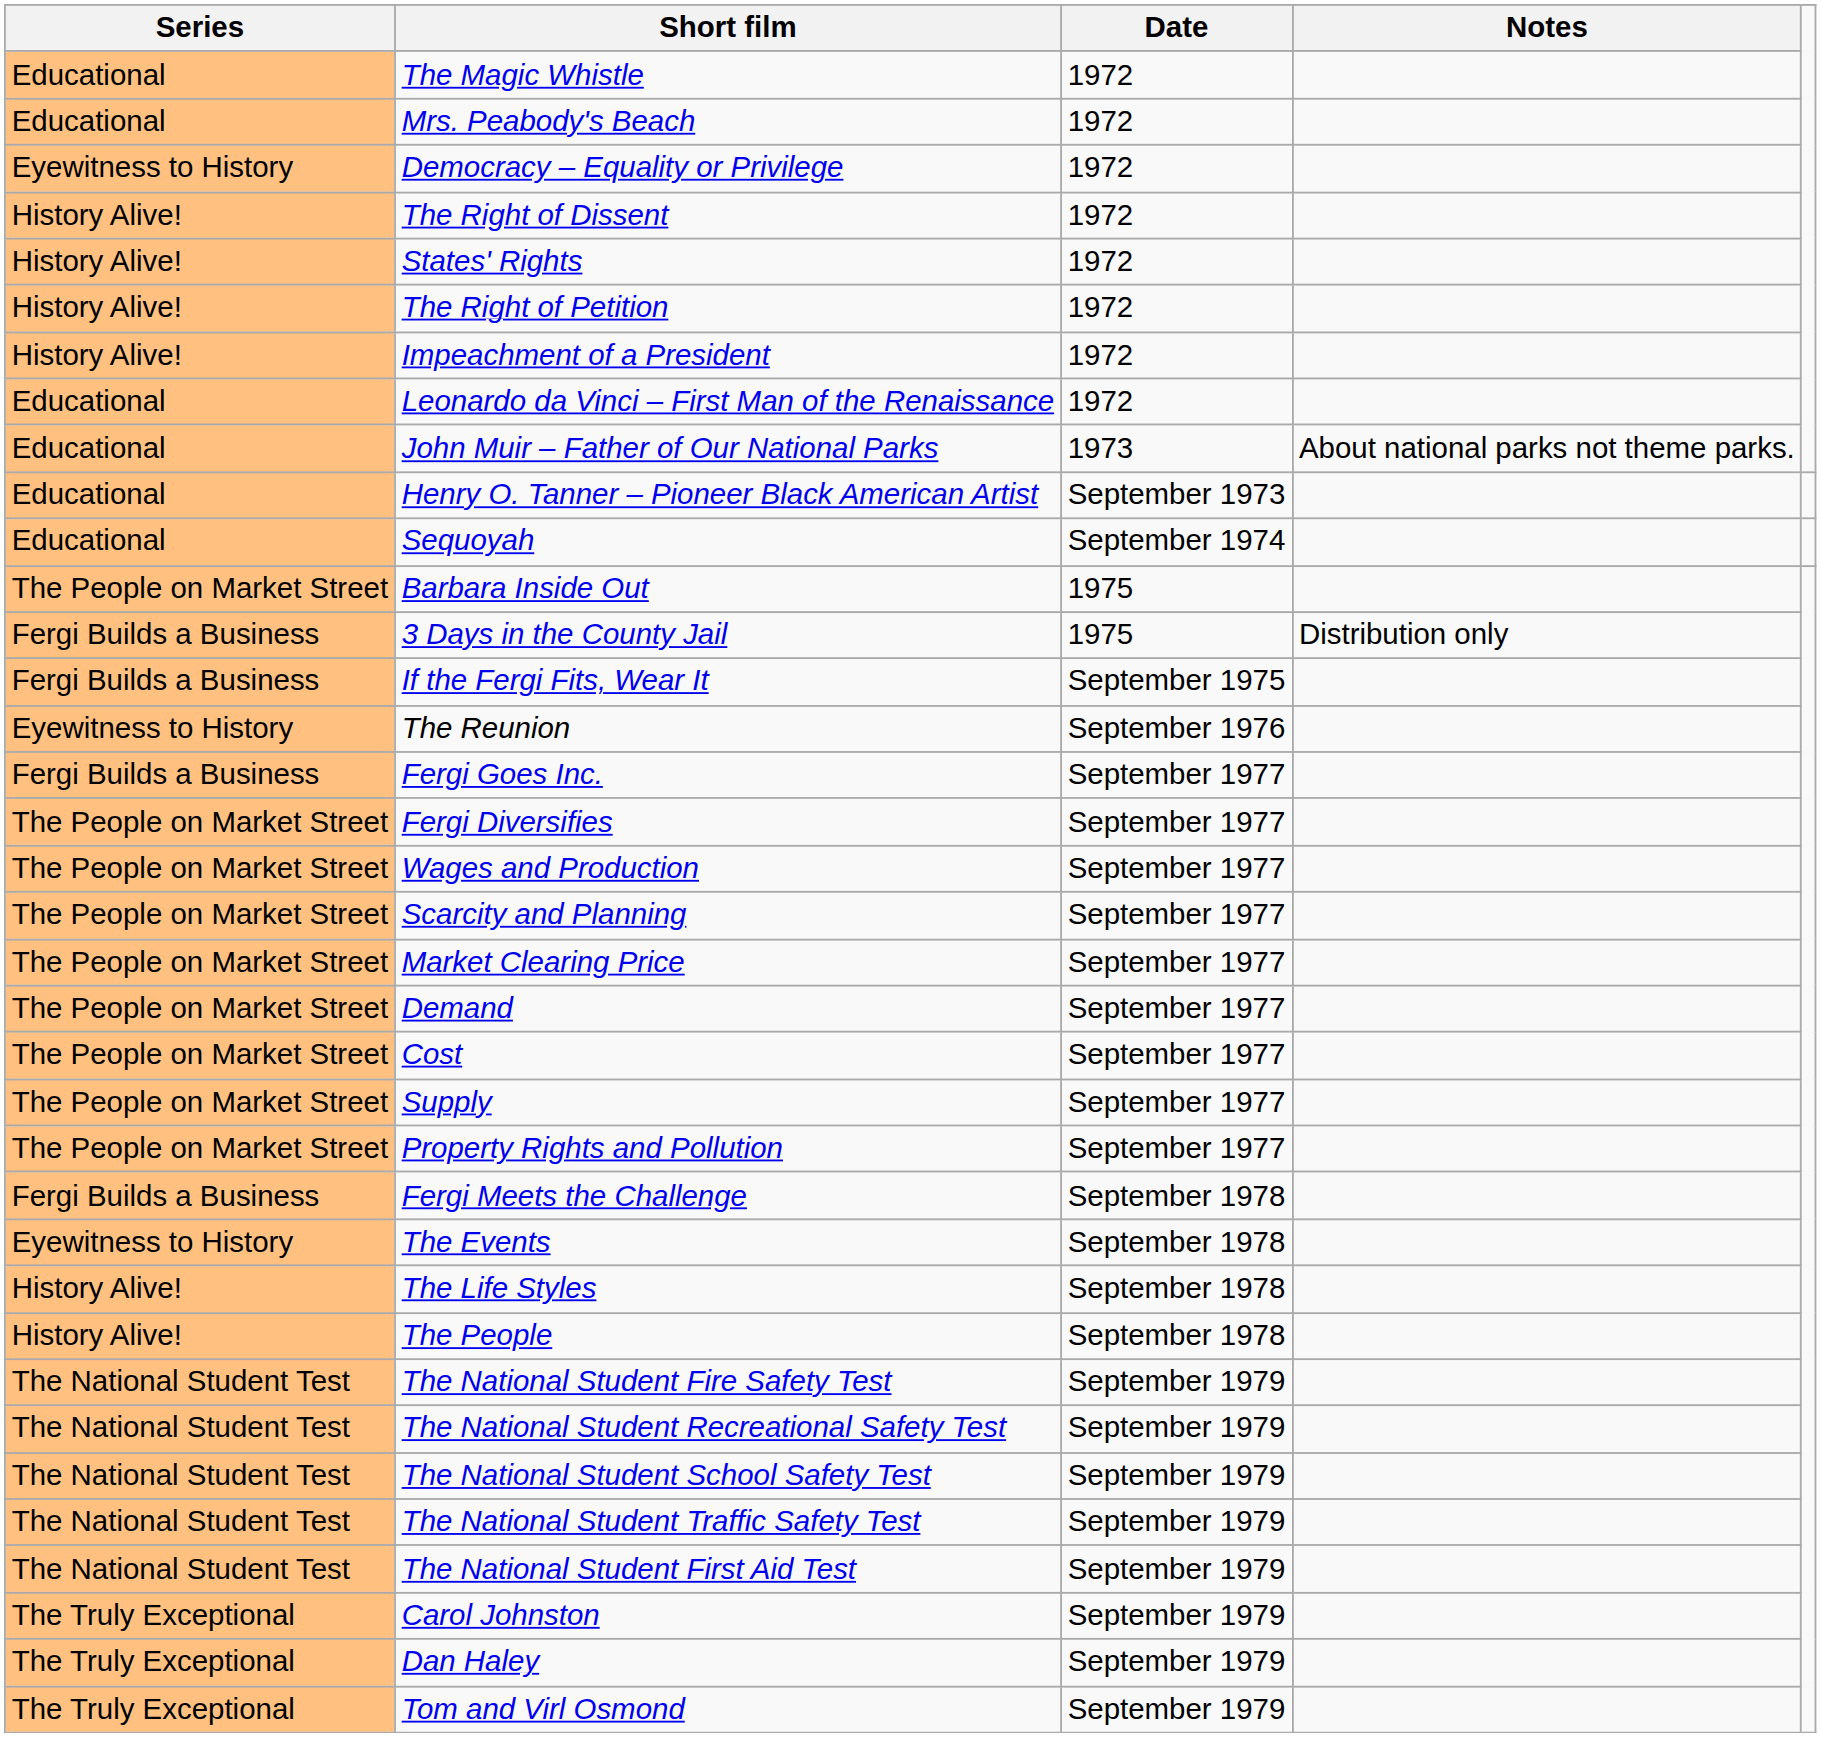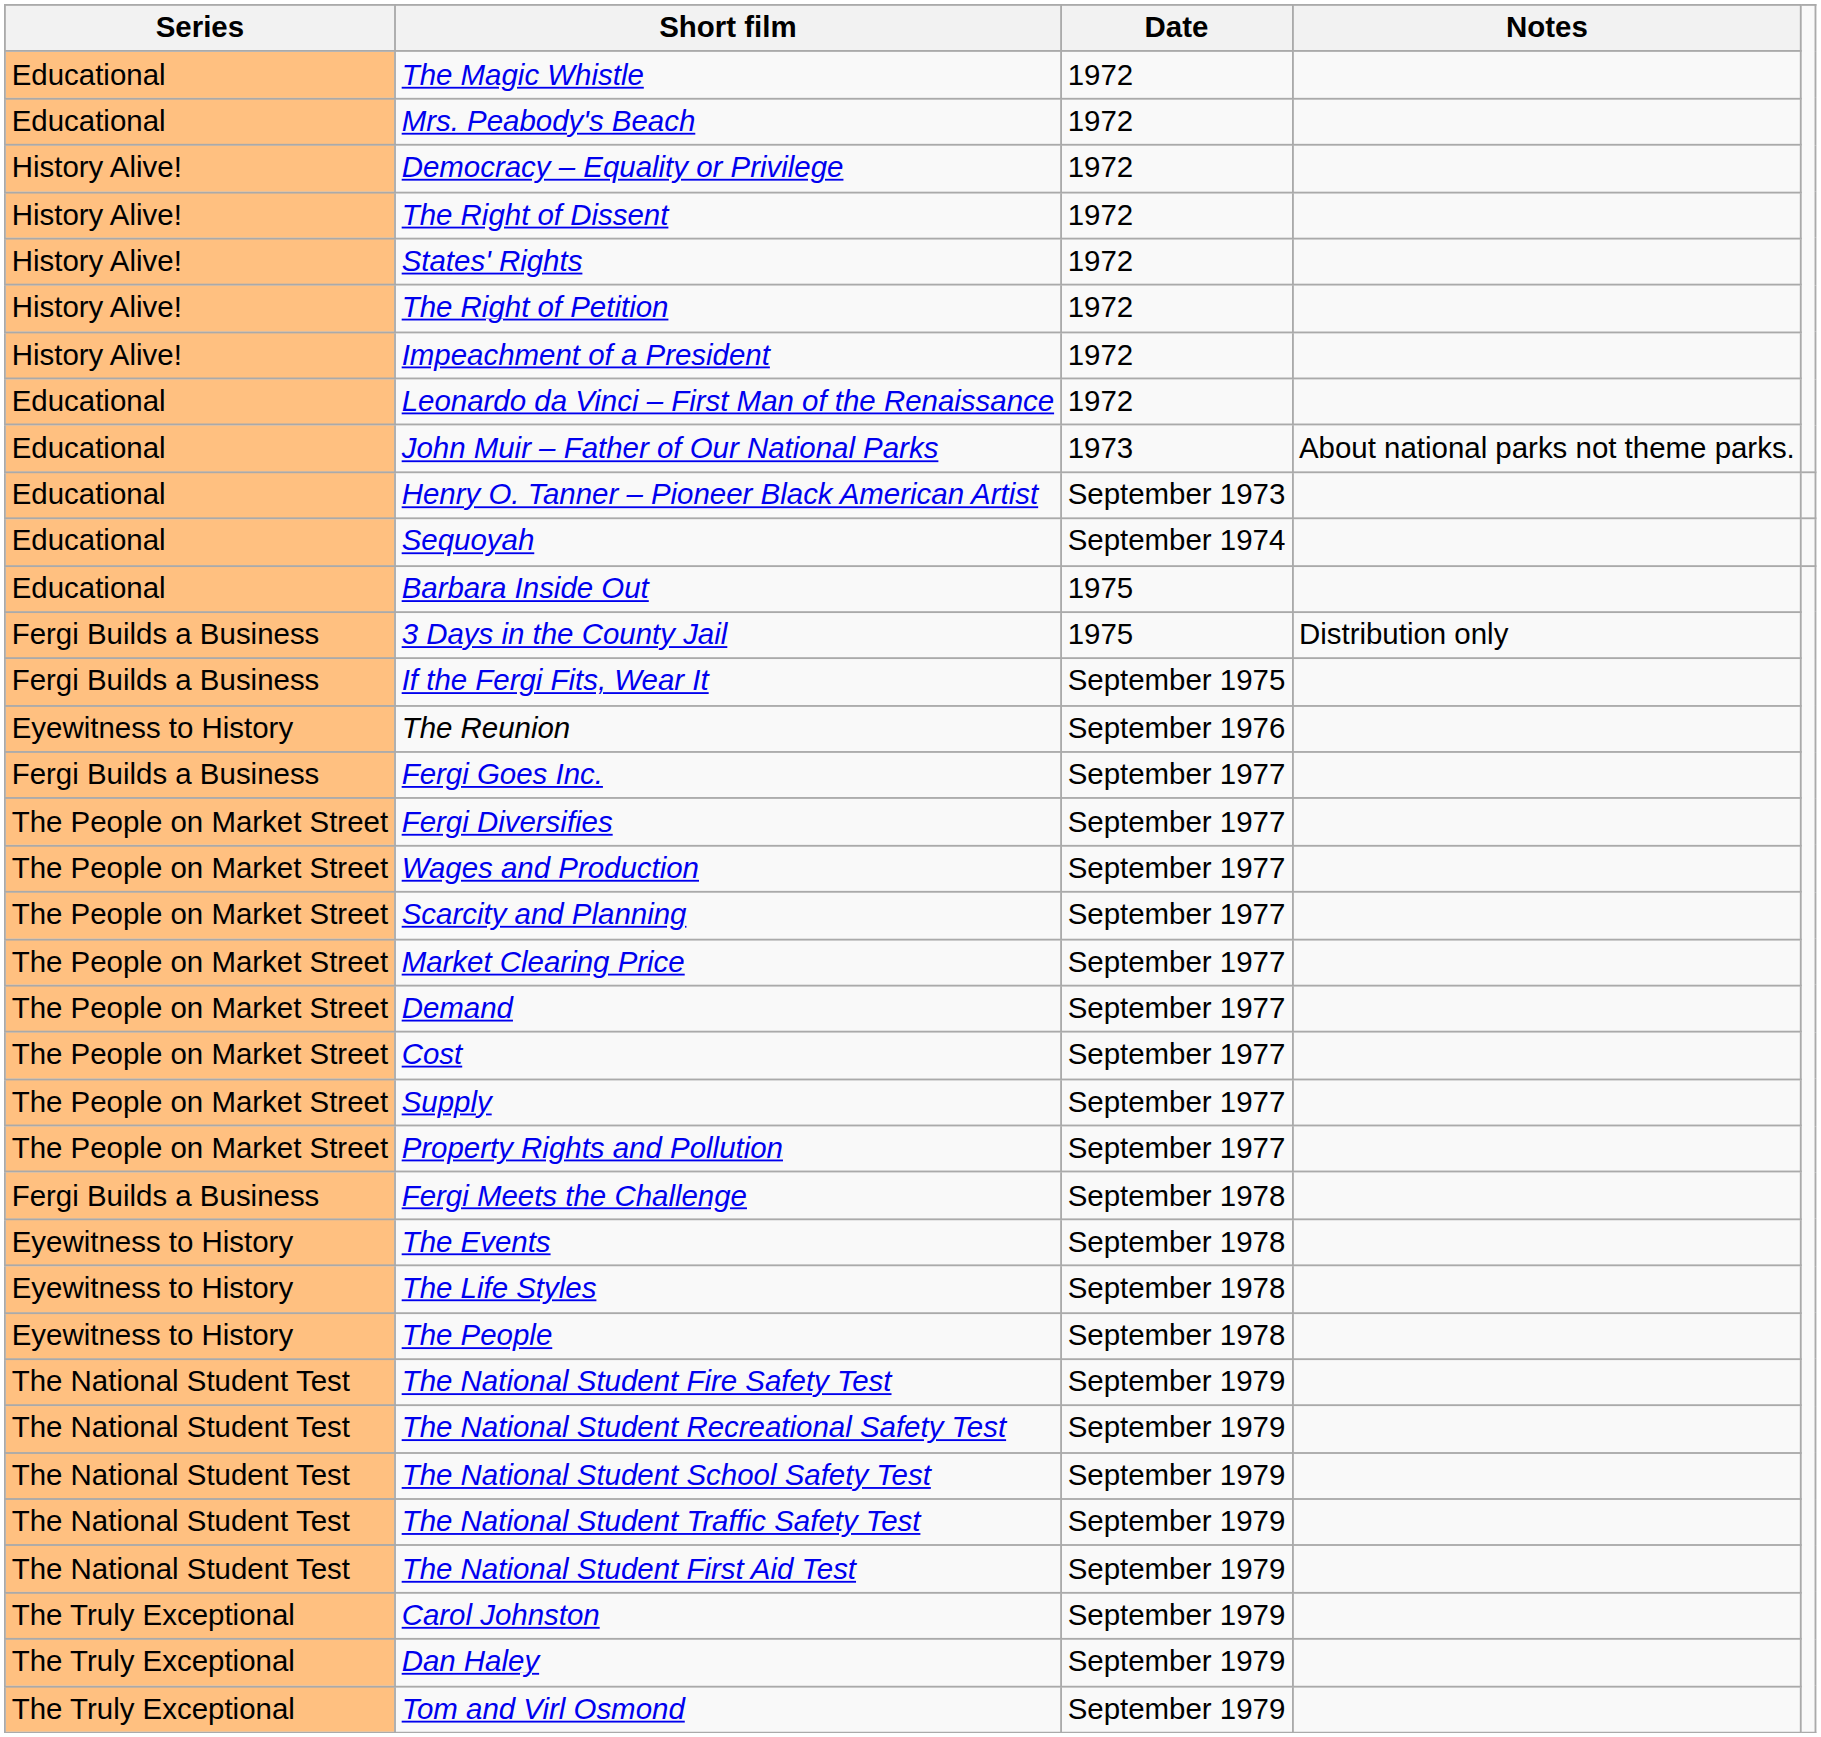 <table class="wikitable sortable">
 <tr>
 <th>Series</th>
 <th>Short film</th>
 <th>Date</th>
 <th>Notes</th>
 </tr>
 <tr>
 <td bgcolor="#ffc080">Educational</td>
 <td><em><a href='#'>The Magic Whistle</a></em></td>
 <td>1972</td>
 <td></td>
 </tr>
 <tr>
 <td bgcolor="#ffc080">Educational</td>
 <td><em><a href='#'>Mrs. Peabody's Beach</a></em></td>
 <td>1972</td>
 <td></td>
 </tr>
 <tr>
-<td bgcolor="#ffc080">Eyewitness to History</td>
+<td bgcolor="#ffc080">History Alive!</td>
 <td><em><a href='#'>Democracy – Equality or Privilege</a></em></td>
 <td>1972</td>
 <td></td>
 </tr>
 <tr>
 <td bgcolor="#ffc080">History Alive!</td>
 <td><em><a href='#'>The Right of Dissent</a></em></td>
 <td>1972</td>
 <td></td>
 </tr>
 <tr>
 <td bgcolor="#ffc080">History Alive!</td>
 <td><em><a href='#'>States' Rights</a></em></td>
 <td>1972</td>
 <td></td>
 </tr>
 <tr>
 <td bgcolor="#ffc080">History Alive!</td>
 <td><em><a href='#'>The Right of Petition</a></em></td>
 <td>1972</td>
 <td></td>
 </tr>
 <tr>
 <td bgcolor="#ffc080">History Alive!</td>
 <td><em><a href='#'>Impeachment of a President</a></em></td>
 <td>1972</td>
 <td></td>
 </tr>
 <tr>
 <td bgcolor="#ffc080">Educational</td>
 <td><em><a href='#'>Leonardo da Vinci – First Man of the Renaissance</a></em></td>
 <td>1972</td>
 <td></td>
 </tr>
 <tr>
 <td bgcolor="#ffc080">Educational</td>
 <td><em><a href='#'>John Muir – Father of Our National Parks</a></em></td>
 <td>1973</td>
 <td>About national parks not theme parks.</td>
 </tr>
 <tr>
 <td bgcolor="#ffc080">Educational</td>
 <td><em><a href='#'>Henry O. Tanner – Pioneer Black American Artist</a></em></td>
 <td>September 1973</td>
 <td></td>
 <td></td>
 </tr>
 <tr>
 <td bgcolor="#ffc080">Educational</td>
 <td><em><a href='#'>Sequoyah</a></em></td>
 <td>September 1974</td>
 <td></td>
 <td></td>
 </tr>
 <tr>
-<td bgcolor="#ffc080">The People on Market Street</td>
+<td bgcolor="#ffc080">Educational</td>
 <td><em><a href='#'>Barbara Inside Out</a></em></td>
 <td>1975</td>
 <td></td>
 </tr>
 <tr>
 <td bgcolor="#ffc080">Fergi Builds a Business</td>
 <td><em><a href='#'>3 Days in the County Jail</a></em></td>
 <td>1975</td>
 <td>Distribution only</td>
 </tr>
 <tr>
 <td bgcolor="#ffc080">Fergi Builds a Business</td>
 <td><em><a href='#'>If the Fergi Fits, Wear It</a></em></td>
 <td>September 1975</td>
 <td></td>
 </tr>
 <tr>
 <td bgcolor="#ffc080">Eyewitness to History</td>
 <td><em>The Reunion</em></td>
 <td>September 1976</td>
 <td></td>
 </tr>
 <tr>
 <td bgcolor="#ffc080">Fergi Builds a Business</td>
 <td><em><a href='#'>Fergi Goes Inc.</a></em></td>
 <td>September 1977</td>
 <td></td>
 </tr>
 <tr>
 <td bgcolor="#ffc080">The People on Market Street</td>
 <td><em><a href='#'>Fergi Diversifies</a></em></td>
 <td>September 1977</td>
 <td></td>
 </tr>
 <tr>
 <td bgcolor="#ffc080">The People on Market Street</td>
 <td><em><a href='#'>Wages and Production</a></em></td>
 <td>September 1977</td>
 <td></td>
 </tr>
 <tr>
 <td bgcolor="#ffc080">The People on Market Street</td>
 <td><em><a href='#'>Scarcity and Planning</a></em></td>
 <td>September 1977</td>
 <td></td>
 </tr>
 <tr>
 <td bgcolor="#ffc080">The People on Market Street</td>
 <td><em><a href='#'>Market Clearing Price</a></em></td>
 <td>September 1977</td>
 <td></td>
 </tr>
 <tr>
 <td bgcolor="#ffc080">The People on Market Street</td>
 <td><em><a href='#'>Demand</a></em></td>
 <td>September 1977</td>
 <td></td>
 </tr>
 <tr>
 <td bgcolor="#ffc080">The People on Market Street</td>
 <td><em><a href='#'>Cost</a></em></td>
 <td>September 1977</td>
 <td></td>
 </tr>
 <tr>
 <td bgcolor="#ffc080">The People on Market Street</td>
 <td><em><a href='#'>Supply</a></em></td>
 <td>September 1977</td>
 <td></td>
 </tr>
 <tr>
 <td bgcolor="#ffc080">The People on Market Street</td>
 <td><em><a href='#'>Property Rights and Pollution</a></em></td>
 <td>September 1977</td>
 <td></td>
 </tr>
 <tr>
 <td bgcolor="#ffc080">Fergi Builds a Business</td>
 <td><em><a href='#'>Fergi Meets the Challenge</a></em></td>
 <td>September 1978</td>
 <td></td>
 </tr>
 <tr>
 <td bgcolor="#ffc080">Eyewitness to History</td>
 <td><em><a href='#'>The Events</a></em></td>
 <td>September 1978</td>
 <td></td>
 </tr>
 <tr>
-<td bgcolor="#ffc080">History Alive!</td>
+<td bgcolor="#ffc080">Eyewitness to History</td>
 <td><em><a href='#'>The Life Styles</a></em></td>
 <td>September 1978</td>
 <td></td>
 </tr>
 <tr>
-<td bgcolor="#ffc080">History Alive!</td>
+<td bgcolor="#ffc080">Eyewitness to History</td>
 <td><em><a href='#'>The People</a></em></td>
 <td>September 1978</td>
 <td></td>
 </tr>
 <tr>
 <td bgcolor="#ffc080">The National Student Test</td>
 <td><em><a href='#'> The National Student Fire Safety Test</a></em></td>
 <td>September 1979</td>
 <td></td>
 </tr>
 <tr>
 <td bgcolor="#ffc080">The National Student Test</td>
 <td><em><a href='#'> The National Student Recreational Safety Test</a></em></td>
 <td>September 1979</td>
 <td></td>
 </tr>
 <tr>
 <td bgcolor="#ffc080">The National Student Test</td>
 <td><em><a href='#'> The National Student School Safety Test</a></em></td>
 <td>September 1979</td>
 <td></td>
 </tr>
 <tr>
 <td bgcolor="#ffc080">The National Student Test</td>
 <td><em><a href='#'> The National Student Traffic Safety Test</a></em></td>
 <td>September 1979</td>
 <td></td>
 </tr>
 <tr>
 <td bgcolor="#ffc080">The National Student Test</td>
 <td><em><a href='#'> The National Student First Aid Test</a></em></td>
 <td>September 1979</td>
 <td></td>
 </tr>
 <tr>
 <td bgcolor="#ffc080">The Truly Exceptional</td>
 <td><em><a href='#'>Carol Johnston</a></em></td>
 <td>September 1979</td>
 <td></td>
 </tr>
 <tr>
 <td bgcolor="#ffc080">The Truly Exceptional</td>
 <td><em><a href='#'>Dan Haley</a></em></td>
 <td>September 1979</td>
 <td></td>
 </tr>
 <tr>
 <td bgcolor="#ffc080">The Truly Exceptional</td>
 <td><em><a href='#'>Tom and Virl Osmond</a></em></td>
 <td>September 1979</td>
 <td></td>
 </tr>
 </table>
